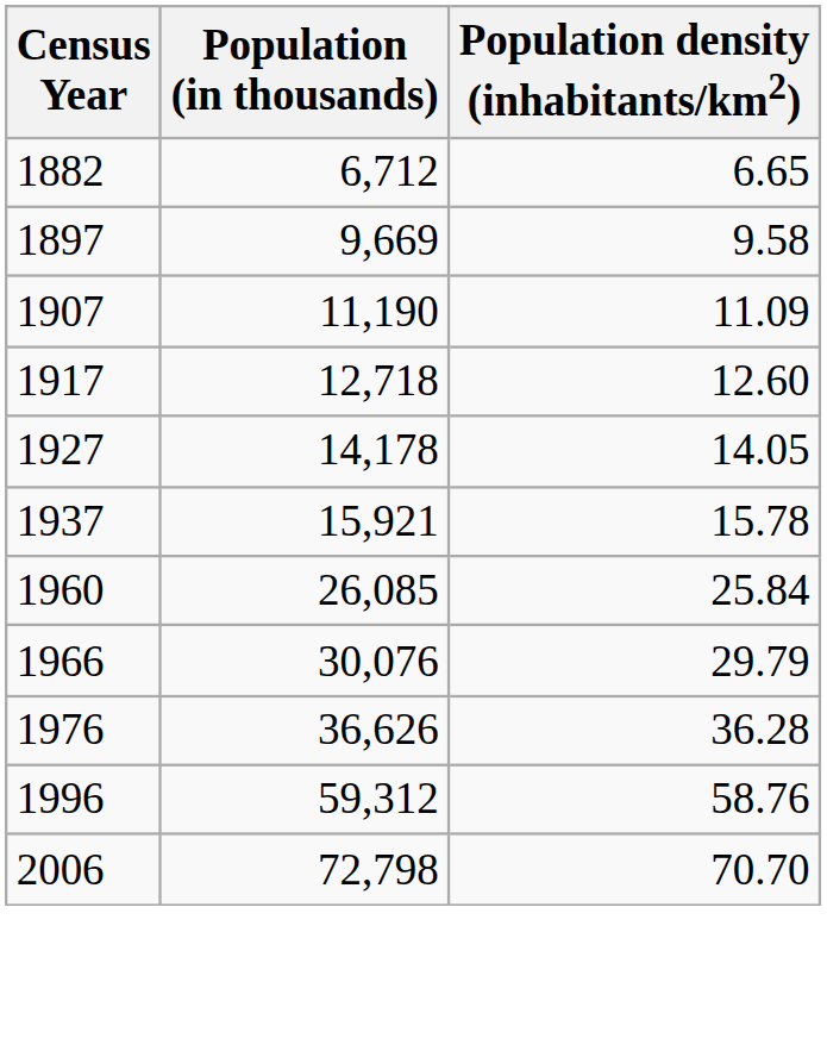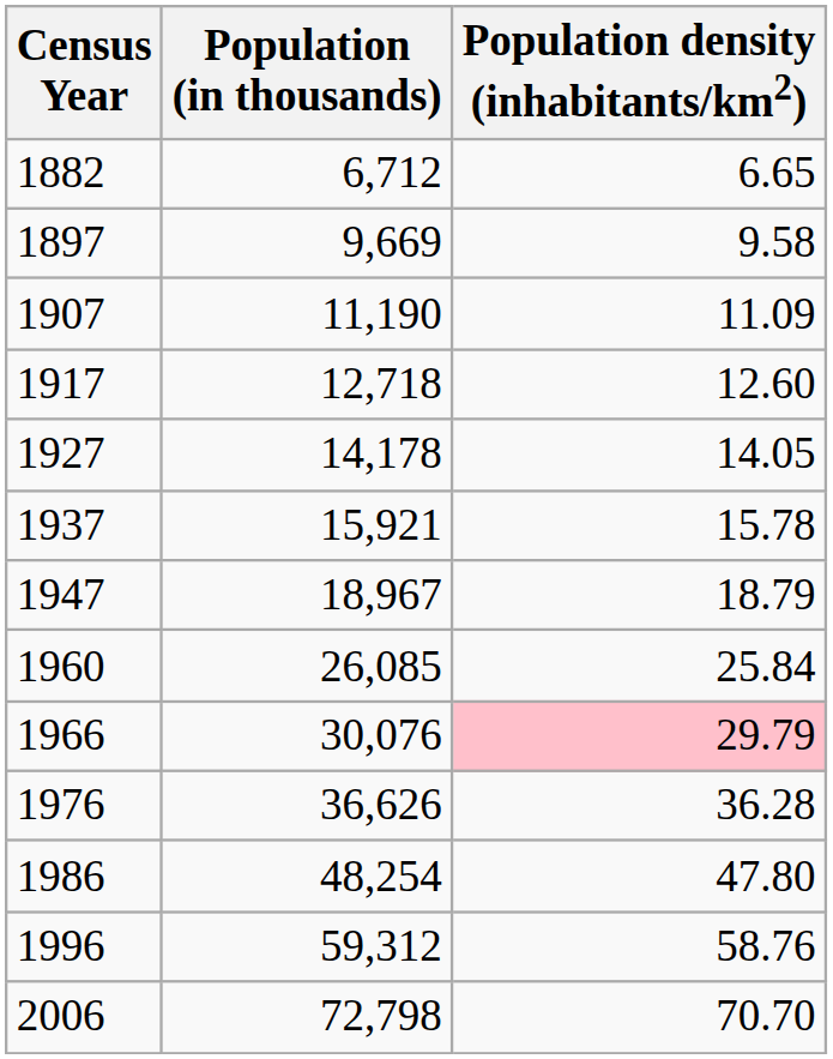 <table class="wikitable sortable" style="text-align:right">
 <tr>
 <th>Census<br>Year</th>
 <th>Population<br>(in thousands)</th>
 <th>Population density<br>(inhabitants/km<sup>2</sup>)</th>
 </tr>
 <tr>
 <td align="left">1882</td>
 <td>6,712</td>
 <td>6.65</td>
 </tr>
 <tr>
 <td align="left">1897</td>
 <td>9,669</td>
 <td>9.58</td>
 </tr>
 <tr>
 <td align="left">1907</td>
 <td>11,190</td>
 <td>11.09</td>
 </tr>
 <tr>
 <td align="left">1917</td>
 <td>12,718</td>
 <td>12.60</td>
 </tr>
 <tr>
 <td align="left">1927</td>
 <td>14,178</td>
 <td>14.05</td>
 </tr>
 <tr>
 <td align="left">1937</td>
 <td>15,921</td>
 <td>15.78</td>
 </tr>
 <tr>
+<td align="left">1947</td>
+<td>18,967</td>
+<td>18.79</td>
+</tr>
+<tr>
 <td align="left">1960</td>
 <td>26,085</td>
 <td>25.84</td>
 </tr>
 <tr>
 <td align="left">1966</td>
 <td>30,076</td>
-<td>29.79</td>
+<td style="background: pink;">29.79</td>
 </tr>
 <tr>
 <td align="left">1976</td>
 <td>36,626</td>
 <td>36.28</td>
+</tr>
+<tr>
+<td align="left">1986</td>
+<td>48,254</td>
+<td>47.80</td>
 </tr>
 <tr>
 <td align="left">1996</td>
 <td>59,312</td>
 <td>58.76</td>
 </tr>
 <tr>
 <td align="left">2006</td>
 <td>72,798</td>
 <td>70.70</td>
 </tr>
 </table>
